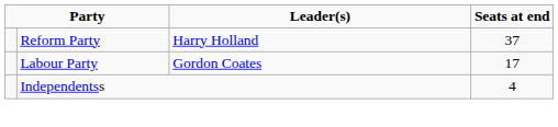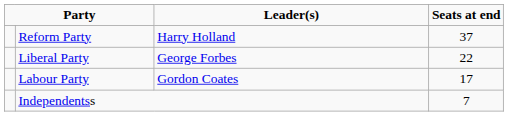 <table class="wikitable">
 <tr ------------------>
 <td width=30% colspan=2 align=center><strong>Party</strong></td>
 <td width=55% align=center><strong>Leader(s)</strong></td>
 <td width=15% align=center><strong>Seats at end</strong></td>
 </tr>
 <tr ------------------>
 <td></td>
 <td><a href='#'>Reform Party</a></td>
 <td><a href='#'>Harry Holland</a></td>
 <td align=center>37</td>
 </tr>
 <tr ------------------>
 <td></td>
+<td><a href='#'>Liberal Party</a></td>
+<td><a href='#'>George Forbes</a></td>
+<td align=center>22</td>
+</tr>
+<tr ------------------>
+<td></td>
 <td><a href='#'>Labour Party</a></td>
 <td><a href='#'>Gordon Coates</a></td>
 <td align=center>17</td>
 </tr>
 <tr ------------------>
 <td></td>
 <td colspan=2><a href='#'>Independents</a>s</td>
-<td align=center>4</td>
+<td align=center>7</td>
 </tr>
 </table>
